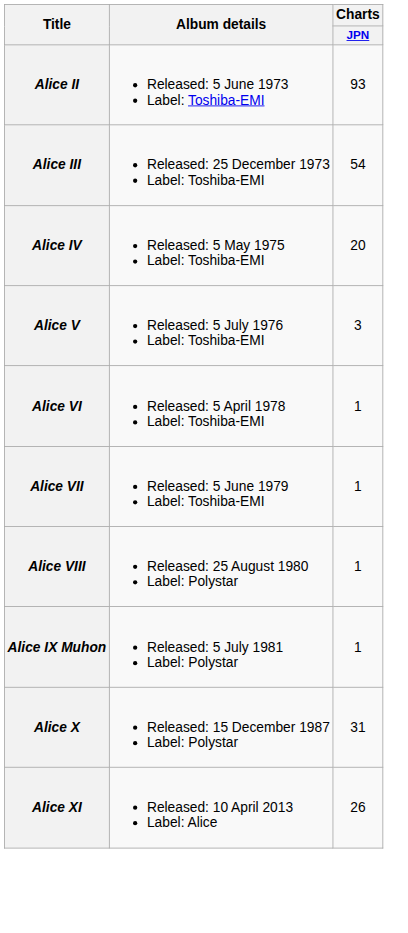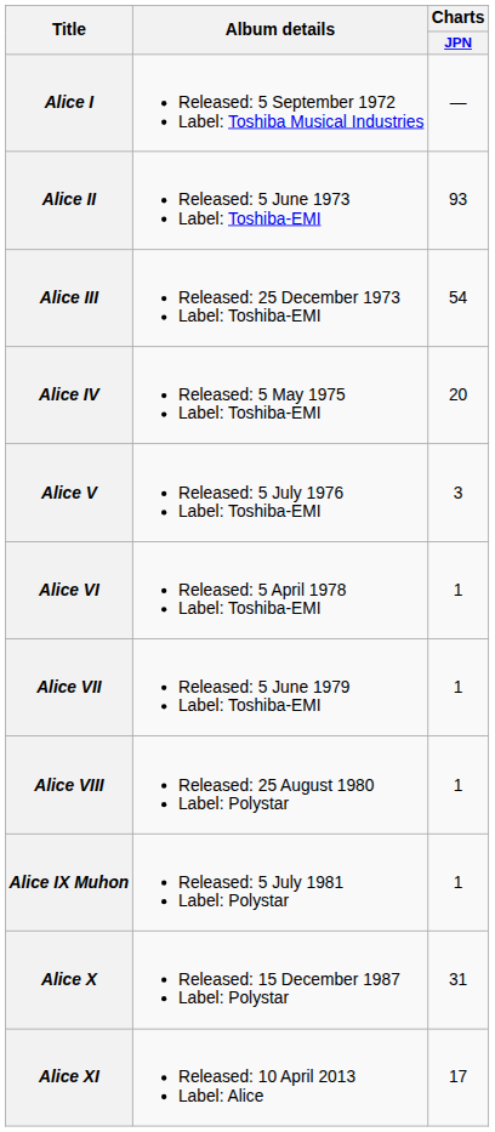 <table class="wikitable plainrowheaders">
 <tr>
 <th rowspan="2">Title</th>
 <th rowspan="2">Album details</th>
 <th>Charts</th>
 </tr>
 <tr>
 <th style="width:3em;font-size:85%;"><a href='#'>JPN</a></th>
+</tr>
+<tr>
+<th scope="row"><em>Alice I</em></th>
+<td><br><ul><li>Released: 5 September 1972</li><li>Label: <a href='#'>Toshiba Musical Industries</a></li></ul></td>
+<td align="center">—</td>
 </tr>
 <tr>
 <th scope="row"><em>Alice II</em></th>
 <td><br><ul><li>Released: 5 June 1973</li><li>Label: <a href='#'>Toshiba-EMI</a></li></ul></td>
 <td align="center">93</td>
 </tr>
 <tr>
 <th scope="row"><em>Alice III</em></th>
 <td><br><ul><li>Released: 25 December 1973</li><li>Label: Toshiba-EMI</li></ul></td>
 <td align="center">54</td>
 </tr>
 <tr>
 <th scope="row"><em>Alice IV</em></th>
 <td><br><ul><li>Released: 5 May 1975</li><li>Label: Toshiba-EMI</li></ul></td>
 <td align="center">20</td>
 </tr>
 <tr>
 <th scope="row"><em>Alice V</em></th>
 <td><br><ul><li>Released: 5 July 1976</li><li>Label: Toshiba-EMI</li></ul></td>
 <td align="center">3</td>
 </tr>
 <tr>
 <th scope="row"><em>Alice VI</em></th>
 <td><br><ul><li>Released: 5 April 1978</li><li>Label: Toshiba-EMI</li></ul></td>
 <td align="center">1</td>
 </tr>
 <tr>
 <th scope="row"><em>Alice VII</em></th>
 <td><br><ul><li>Released: 5 June 1979</li><li>Label: Toshiba-EMI</li></ul></td>
 <td align="center">1</td>
 </tr>
 <tr>
 <th scope="row"><em>Alice VIII</em></th>
 <td><br><ul><li>Released: 25 August 1980</li><li>Label: Polystar</li></ul></td>
 <td align="center">1</td>
 </tr>
 <tr>
 <th scope="row"><em>Alice IX Muhon</em></th>
 <td><br><ul><li>Released: 5 July 1981</li><li>Label: Polystar</li></ul></td>
 <td align="center">1</td>
 </tr>
 <tr>
 <th scope="row"><em>Alice X</em></th>
 <td><br><ul><li>Released: 15 December 1987</li><li>Label: Polystar</li></ul></td>
 <td align="center">31</td>
 </tr>
 <tr>
 <th scope="row"><em>Alice XI</em></th>
 <td><br><ul><li>Released: 10 April 2013</li><li>Label: Alice</li></ul></td>
-<td align="center">26</td>
+<td align="center">17</td>
 </tr>
 </table>
